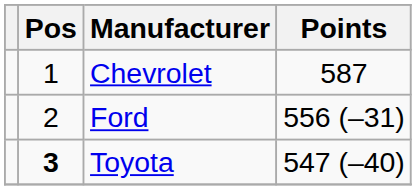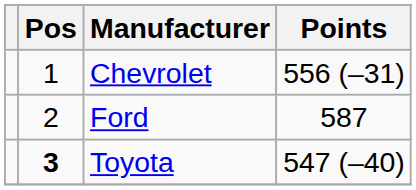 <table class="wikitable" style="font-size: 95%;">
 <tr>
 <th></th>
 <th>Pos</th>
 <th>Manufacturer</th>
 <th>Points</th>
 </tr>
 <tr>
 <td align="left"></td>
 <td style="text-align:center;">1</td>
 <td><a href='#'>Chevrolet</a></td>
-<td style="text-align:center;">587</td>
+<td style="text-align:center;">556 (–31)</td>
 </tr>
 <tr>
 <td align="left"></td>
 <td style="text-align:center;">2</td>
 <td><a href='#'>Ford</a></td>
-<td style="text-align:center;">556 (–31)</td>
+<td style="text-align:center;">587</td>
 </tr>
 <tr>
 <td align="left"></td>
 <td style="text-align:center;"><strong>3</strong></td>
 <td><a href='#'>Toyota</a></td>
 <td style="text-align:center;">547 (–40)</td>
 </tr>
 <tr class="sortbottom">
 </tr>
 </table>
